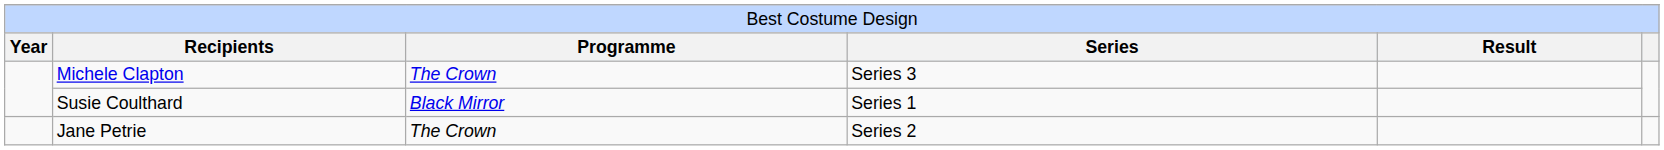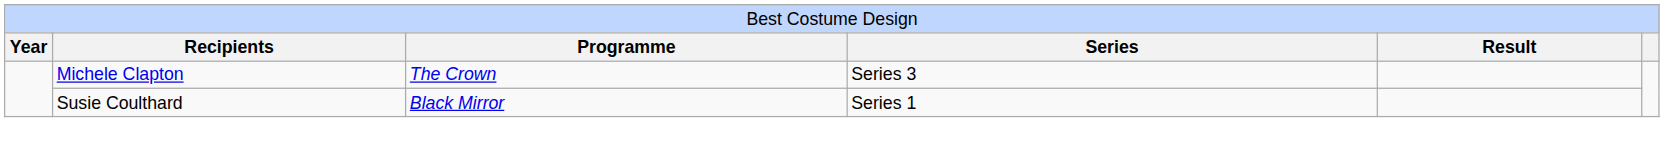 <table class="wikitable plainrowheaders" style="font-size: 90%" width=85%>
 <tr>
 </tr>
 <tr ---- bgcolor="#bfd7ff">
 <td colspan=6 align=center>Best Costume Design</td>
 </tr>
 <tr ---- bgcolor="#ebf5ff">
 <th scope="col" style="width:2%;">Year</th>
 <th scope="col" style="width:20%;">Recipients</th>
 <th scope="col" style="width:25%;">Programme</th>
 <th scope="col" style="width:30%;">Series</th>
 <th scope="col" style="width:15%;">Result</th>
 <th scope="col" class="unsortable" style="width:1%;"></th>
 </tr>
 <tr>
 <td rowspan="2"></td>
 <td><a href='#'>Michele Clapton</a></td>
 <td><em><a href='#'>The Crown</a></em></td>
 <td>Series 3</td>
 <td></td>
 <td rowspan="2"></td>
 </tr>
 <tr>
 <td>Susie Coulthard</td>
 <td><em><a href='#'>Black Mirror</a></em></td>
 <td>Series 1</td>
 <td></td>
 </tr>
-<tr>
-<td></td>
-<td>Jane Petrie</td>
-<td><em>The Crown</em></td>
-<td>Series 2</td>
-<td></td>
-<td></td>
-</tr>
 </table>
